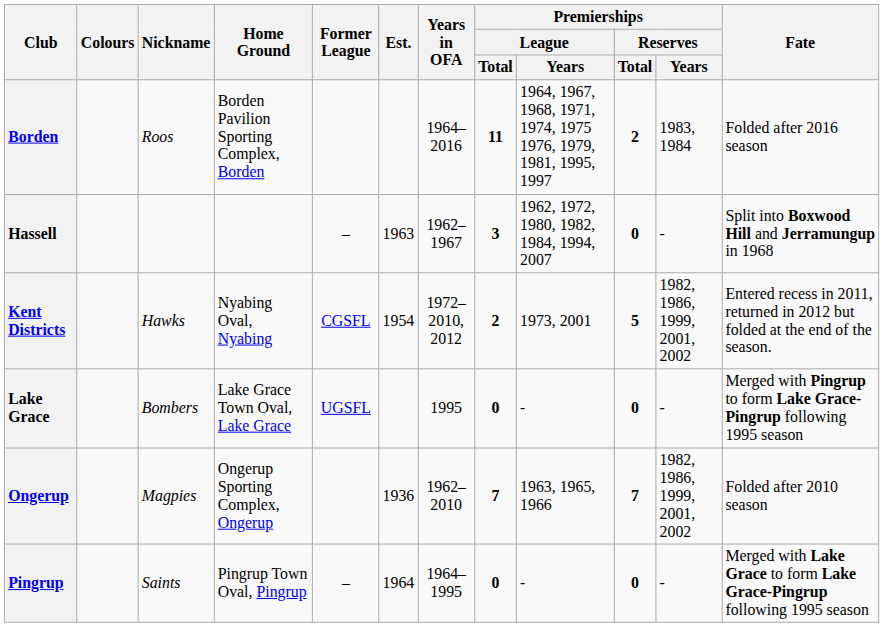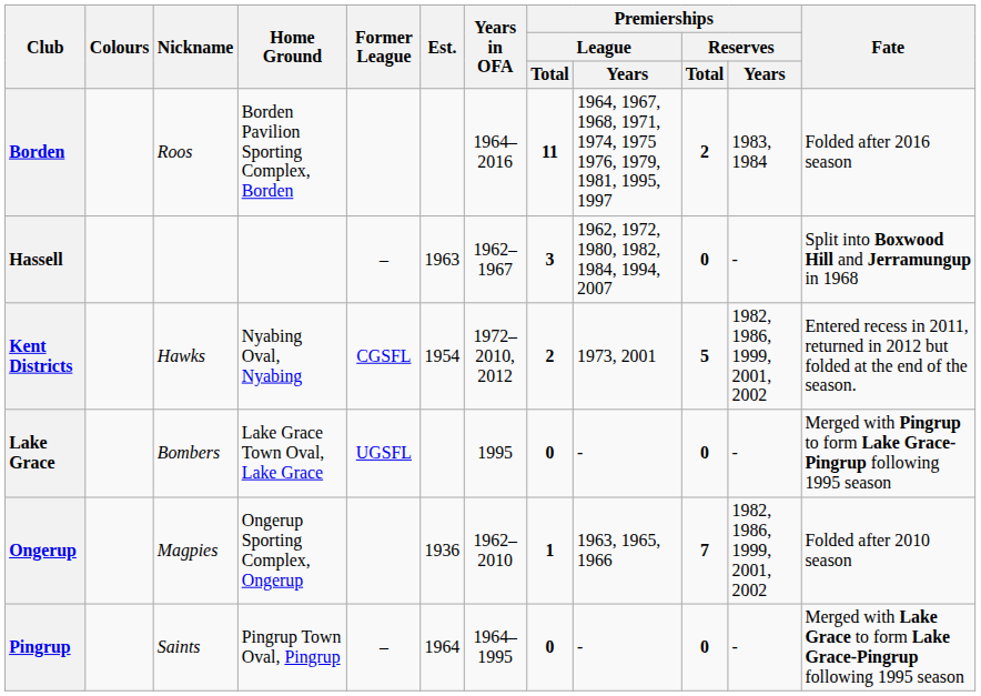 <table class="wikitable sortable" style="text-align:center; width:100%">
 <tr>
 <th rowspan="3">Club</th>
 <th rowspan="3">Colours</th>
 <th rowspan="3">Nickname</th>
 <th rowspan="3">Home Ground</th>
 <th rowspan="3">Former League</th>
 <th rowspan="3">Est.</th>
 <th rowspan="3">Years in OFA</th>
 <th colspan="4">Premierships</th>
 <th rowspan="3">Fate</th>
 </tr>
 <tr>
 <th colspan="2">League</th>
 <th colspan="2">Reserves</th>
 </tr>
 <tr>
 <th>Total</th>
 <th>Years</th>
 <th>Total</th>
 <th>Years</th>
 </tr>
 <tr>
 <th style="text-align:left"><a href='#'>Borden</a></th>
 <td></td>
 <td align="left"><em>Roos</em></td>
 <td align="left">Borden Pavilion Sporting Complex, <a href='#'>Borden</a></td>
 <td></td>
 <td></td>
 <td>1964–2016</td>
 <td><strong>11</strong></td>
 <td align="left">1964, 1967, 1968, 1971, 1974, 1975 1976, 1979, 1981, 1995, 1997</td>
 <td><strong>2</strong></td>
 <td align="left">1983, 1984</td>
 <td align="left">Folded after 2016 season</td>
 </tr>
 <tr>
 <th style="text-align:left">Hassell</th>
 <td align="center"></td>
 <td align="left"></td>
 <td align="left"></td>
 <td>–</td>
 <td>1963</td>
 <td>1962–1967</td>
 <td><strong>3</strong></td>
 <td align="left">1962, 1972, 1980, 1982, 1984, 1994, 2007</td>
 <td><strong>0</strong></td>
 <td align="left">-</td>
 <td align="left">Split into <strong>Boxwood Hill</strong> and <strong>Jerramungup</strong> in 1968</td>
 </tr>
 <tr>
 <th style="text-align:left"><a href='#'>Kent Districts</a></th>
 <td></td>
 <td align="left"><em>Hawks</em></td>
 <td align="left">Nyabing Oval, <a href='#'>Nyabing</a></td>
 <td><a href='#'>CGSFL</a></td>
 <td>1954</td>
 <td>1972–2010, 2012</td>
 <td><strong>2</strong></td>
 <td align="left">1973, 2001</td>
 <td><strong>5</strong></td>
 <td align="left">1982, 1986, 1999, 2001, 2002</td>
 <td align="left">Entered recess in 2011, returned in 2012 but folded at the end of the season.</td>
 </tr>
 <tr>
 <th style="text-align:left">Lake Grace</th>
 <td></td>
 <td align="left"><em>Bombers</em></td>
 <td align="left">Lake Grace Town Oval, <a href='#'>Lake Grace</a></td>
 <td><a href='#'>UGSFL</a></td>
 <td></td>
 <td>1995</td>
 <td><strong>0</strong></td>
 <td align="left">-</td>
 <td><strong>0</strong></td>
 <td align="left">-</td>
 <td align="left">Merged with <strong>Pingrup</strong> to form <strong>Lake Grace-Pingrup</strong> following 1995 season</td>
 </tr>
 <tr>
 <th style="text-align:left"><a href='#'>Ongerup</a></th>
 <td></td>
 <td align="left"><em>Magpies</em></td>
 <td align="left">Ongerup Sporting Complex, <a href='#'>Ongerup</a></td>
 <td></td>
 <td>1936</td>
 <td>1962–2010</td>
-<td><strong>7</strong></td>
+<td><strong>1</strong></td>
 <td align="left">1963, 1965, 1966</td>
 <td><strong>7</strong></td>
 <td align="left">1982, 1986, 1999, 2001, 2002</td>
 <td align="left">Folded after 2010 season</td>
 </tr>
 <tr>
 <th style="text-align:left"><a href='#'>Pingrup</a></th>
 <td></td>
 <td align="left"><em>Saints</em></td>
 <td align="left">Pingrup Town Oval, <a href='#'>Pingrup</a></td>
 <td>–</td>
 <td>1964</td>
 <td>1964–1995</td>
 <td><strong>0</strong></td>
 <td align="left">-</td>
 <td><strong>0</strong></td>
 <td align="left">-</td>
 <td align="left">Merged with <strong>Lake Grace</strong> to form <strong>Lake Grace-Pingrup</strong> following 1995 season</td>
 </tr>
 </table>
